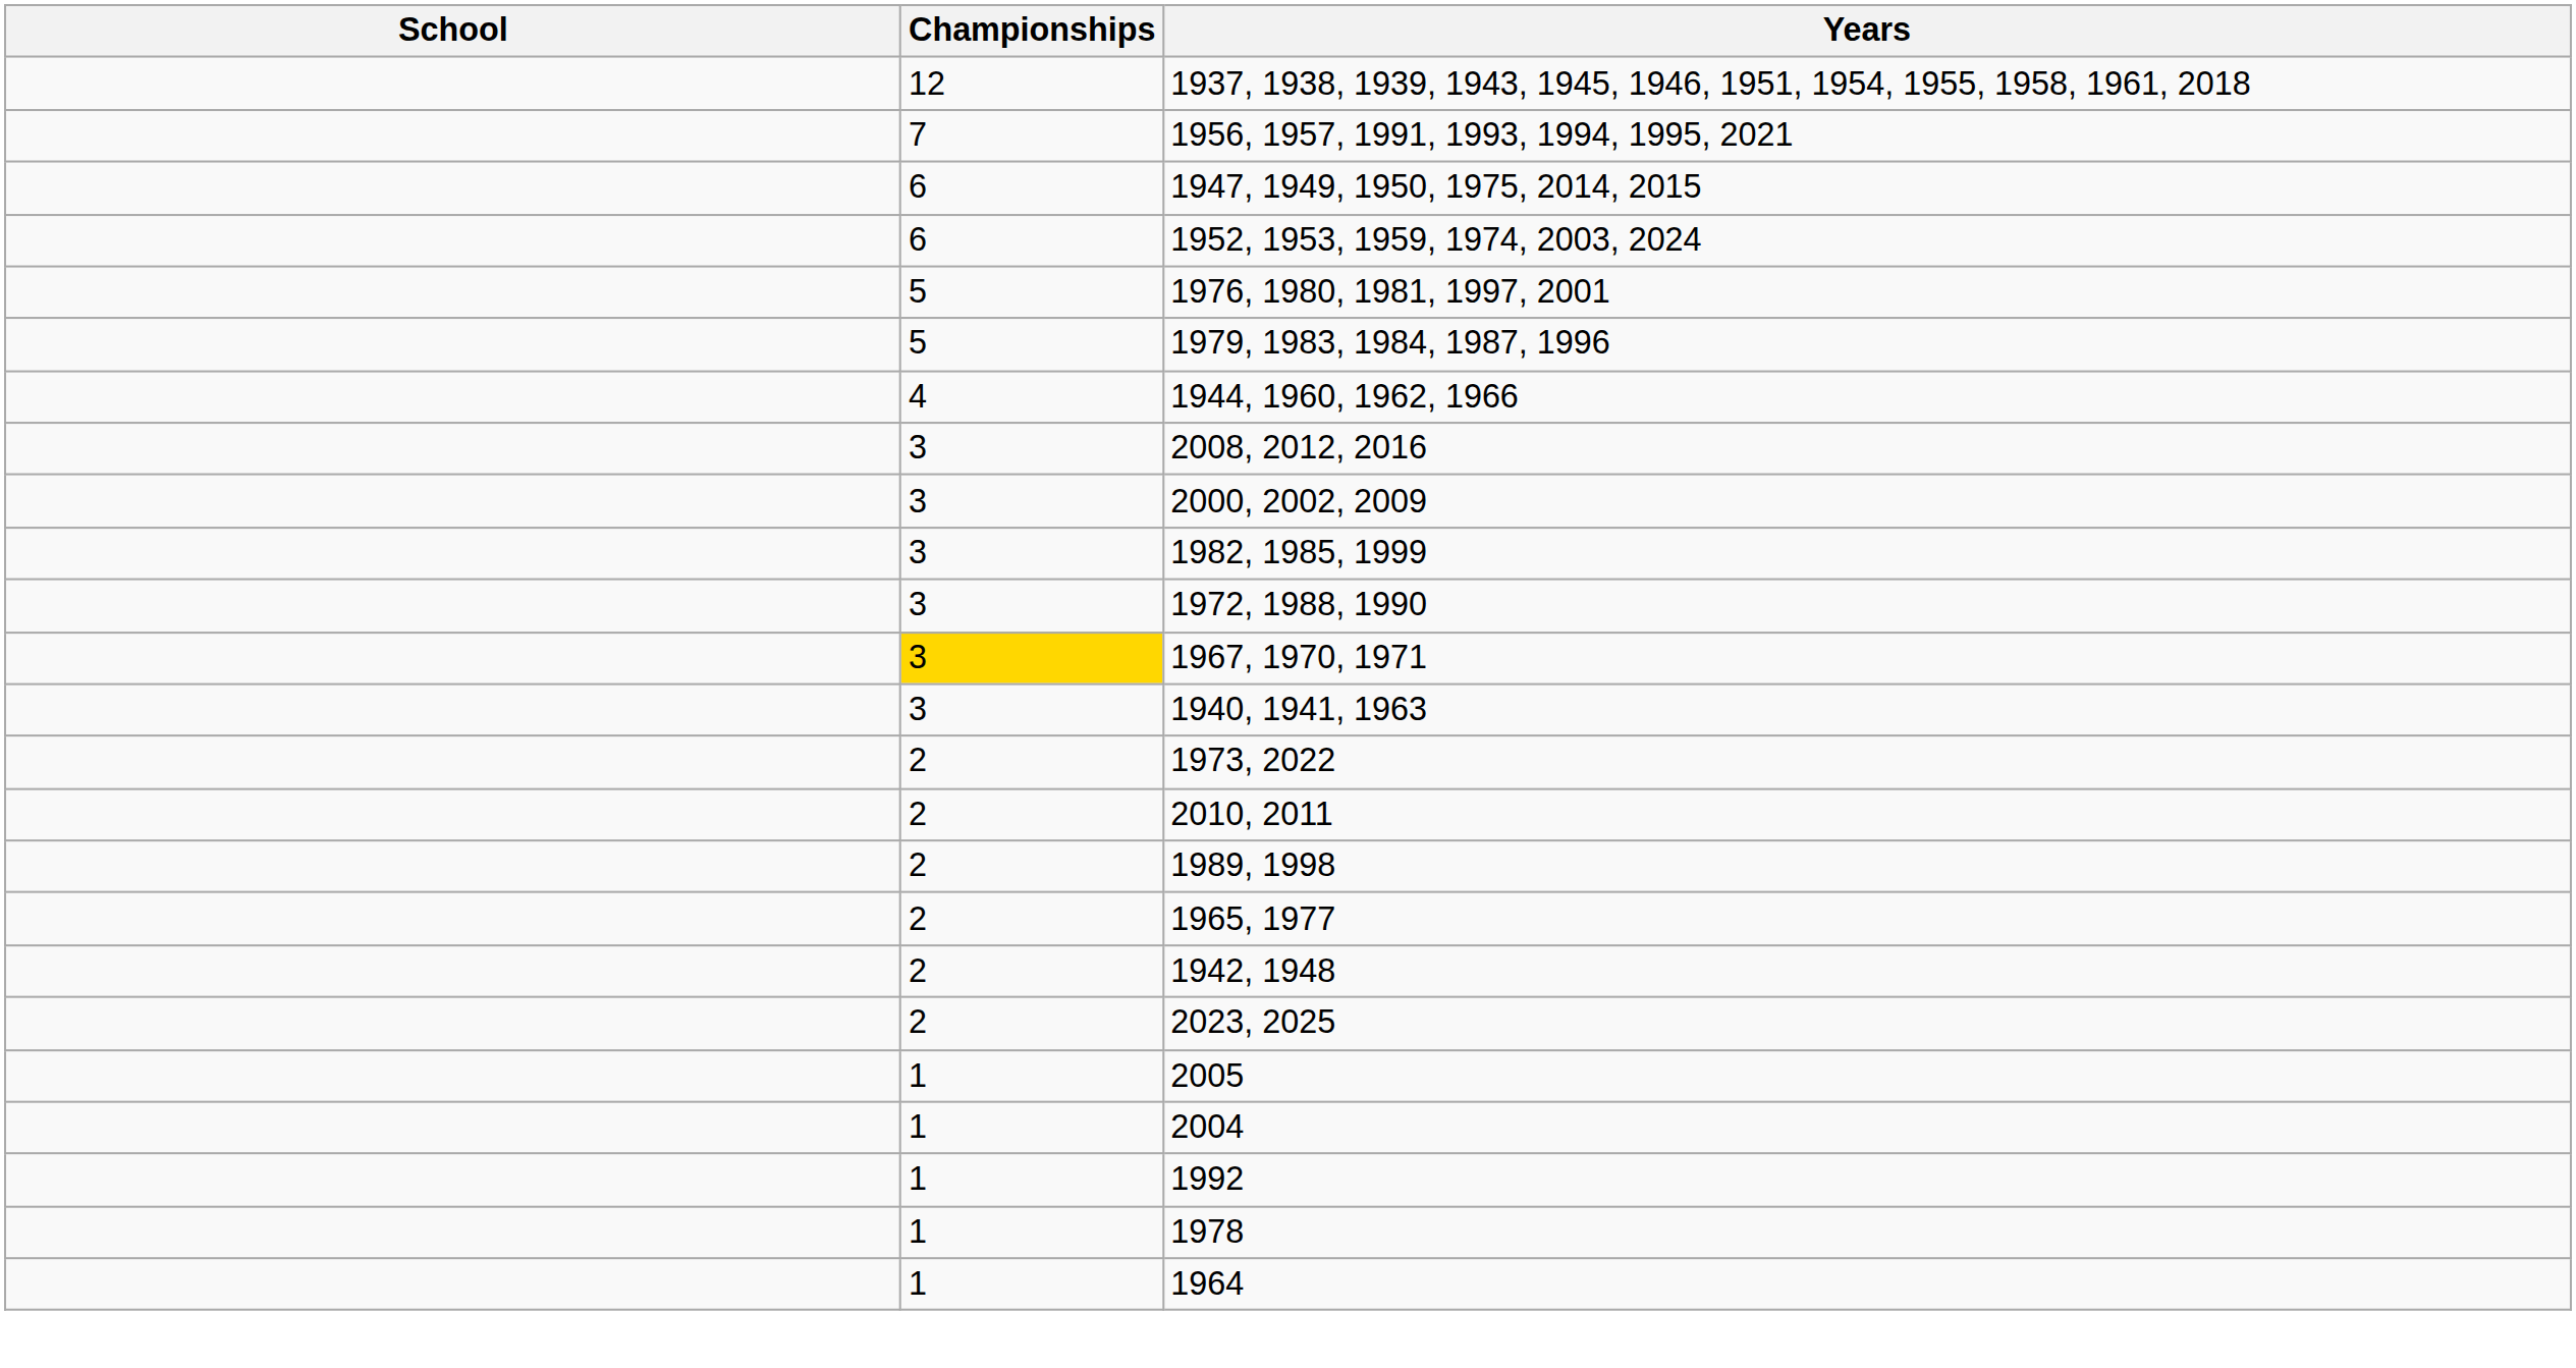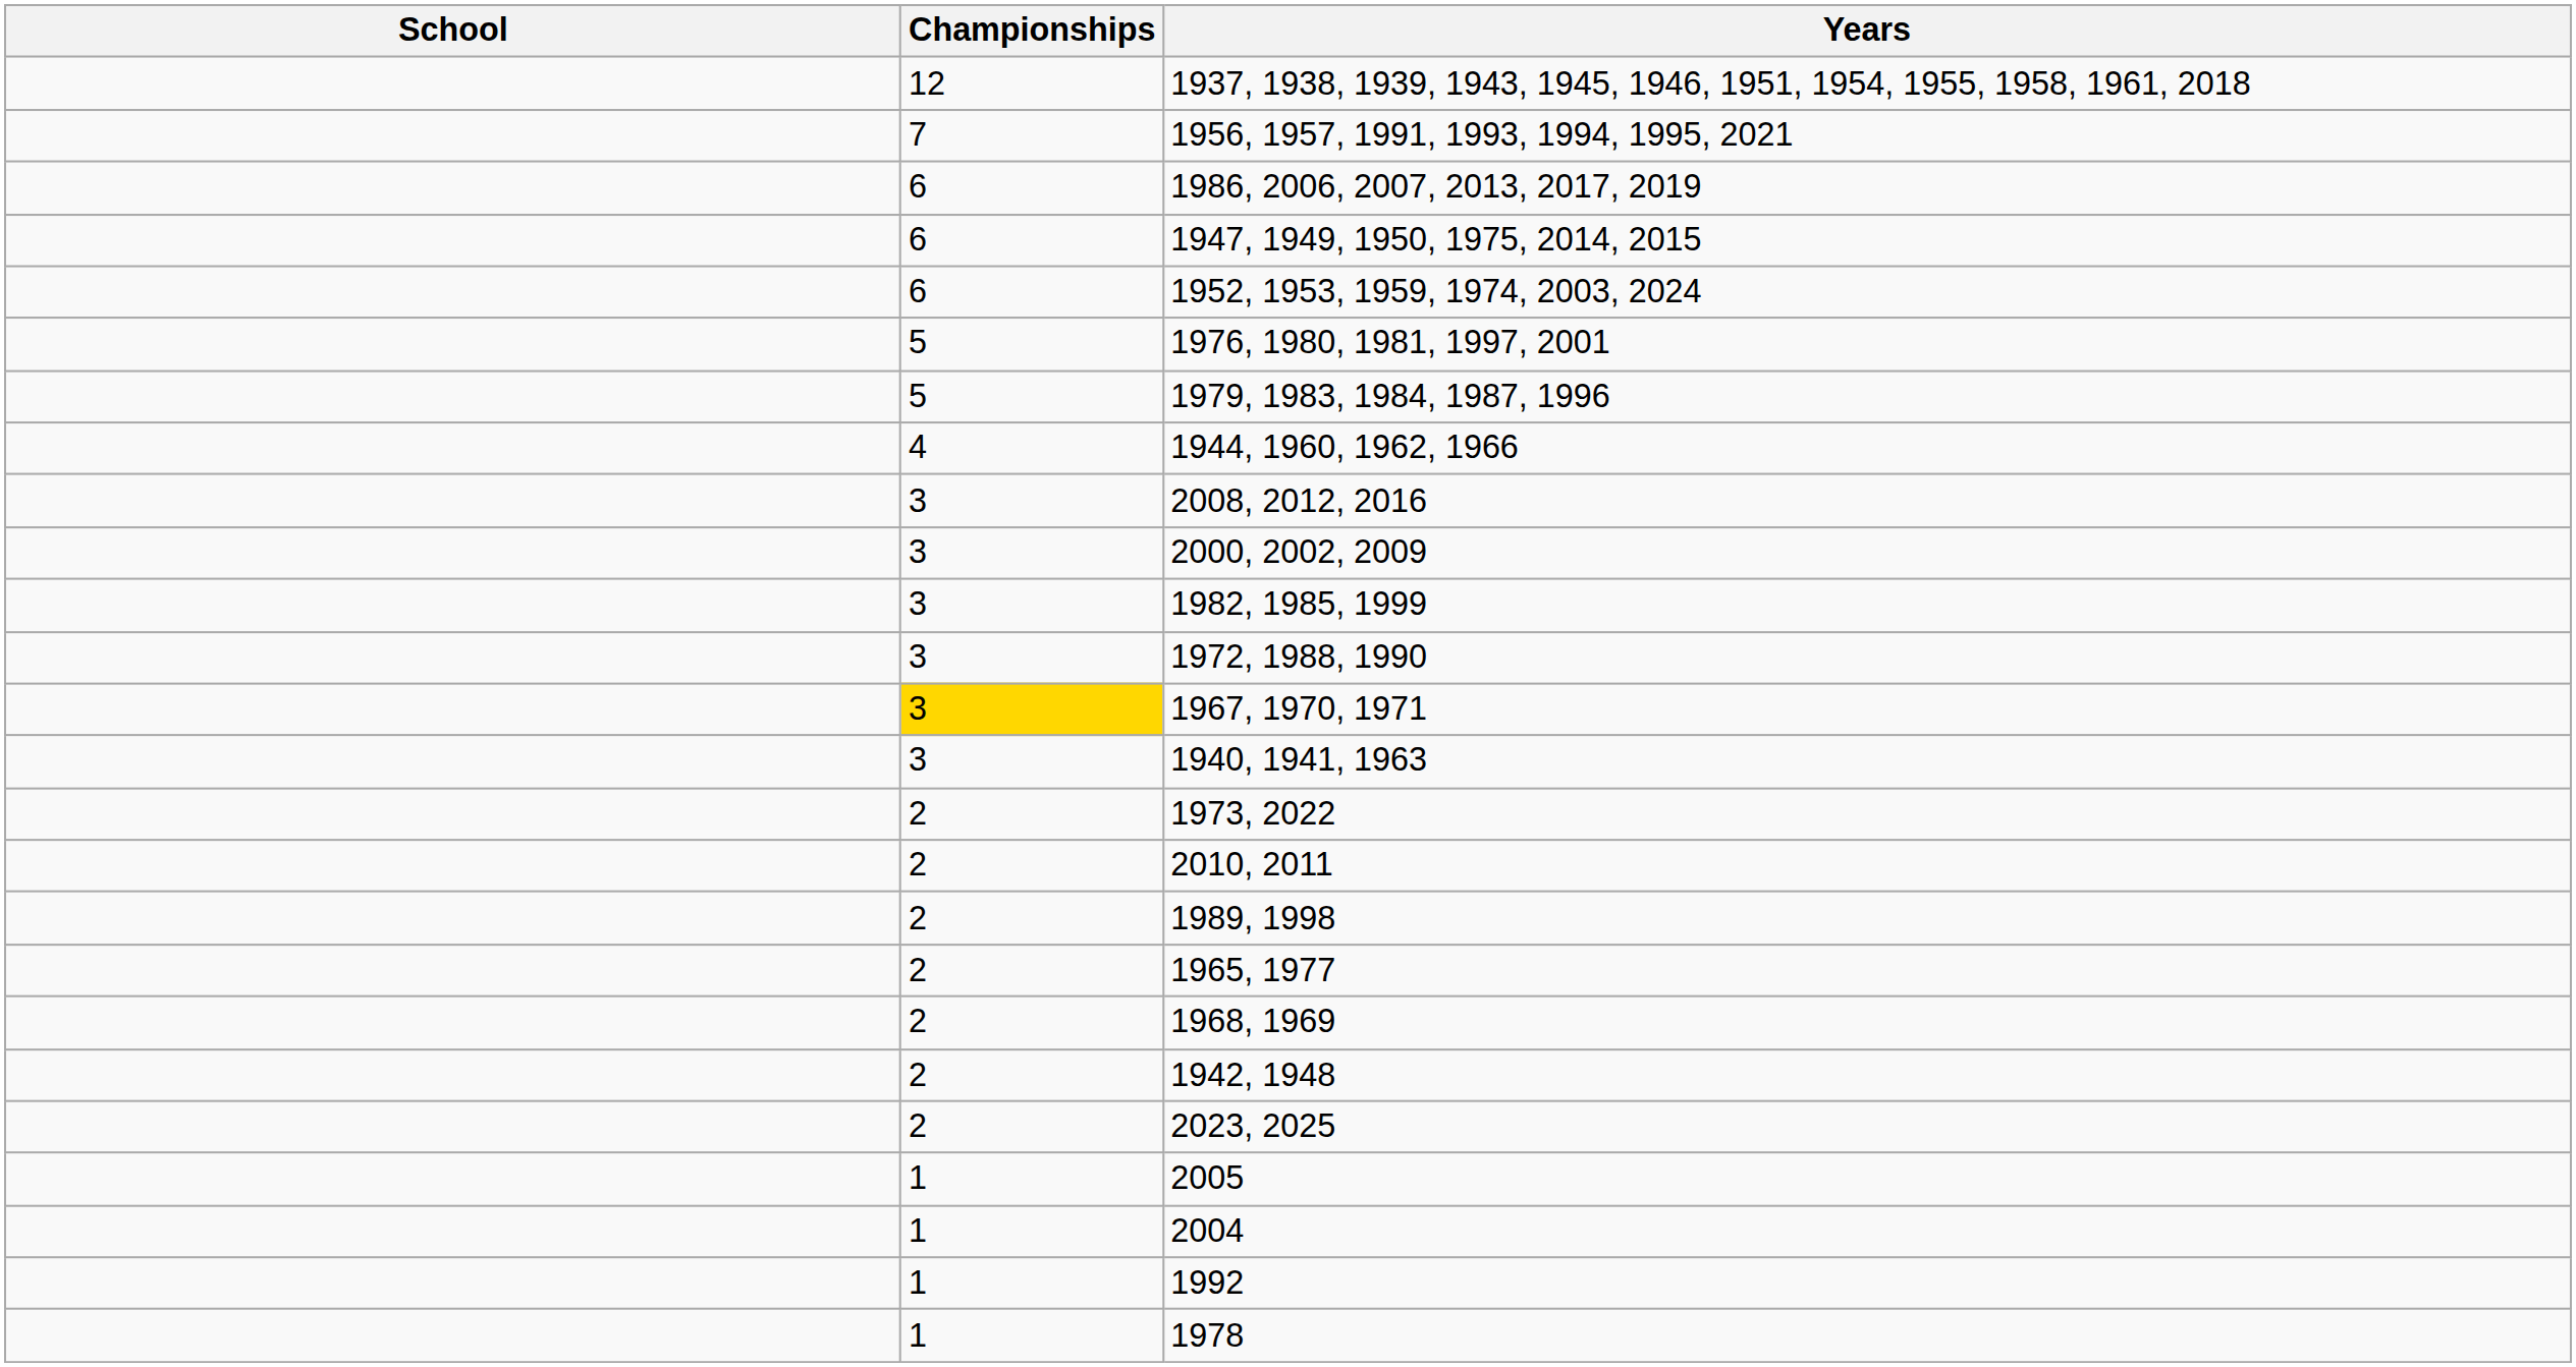 <table class="wikitable">
 <tr>
 <th style="width:35%;">School</th>
 <th style="width:10%;">Championships</th>
 <th style="width:55%;">Years</th>
 </tr>
 <tr>
 <td></td>
 <td>12</td>
 <td>1937, 1938, 1939, 1943, 1945, 1946, 1951, 1954, 1955, 1958, 1961, 2018</td>
 </tr>
 <tr>
 <td></td>
 <td>7</td>
 <td>1956, 1957, 1991, 1993, 1994, 1995, 2021</td>
+</tr>
+<tr>
+<td></td>
+<td>6</td>
+<td>1986, 2006, 2007, 2013, 2017, 2019</td>
 </tr>
 <tr>
 <td></td>
 <td>6</td>
 <td>1947, 1949, 1950, 1975, 2014, 2015</td>
 </tr>
 <tr>
 <td></td>
 <td>6</td>
 <td>1952, 1953, 1959, 1974, 2003, 2024</td>
 </tr>
 <tr>
 <td></td>
 <td>5</td>
 <td>1976, 1980, 1981, 1997, 2001</td>
 </tr>
 <tr>
 <td></td>
 <td>5</td>
 <td>1979, 1983, 1984, 1987, 1996</td>
 </tr>
 <tr>
 <td></td>
 <td>4</td>
 <td>1944, 1960, 1962, 1966</td>
 </tr>
 <tr>
 <td></td>
 <td>3</td>
 <td>2008, 2012, 2016</td>
 </tr>
 <tr>
 <td></td>
 <td>3</td>
 <td>2000, 2002, 2009</td>
 </tr>
 <tr>
 <td></td>
 <td>3</td>
 <td>1982, 1985, 1999</td>
 </tr>
 <tr>
 <td></td>
 <td>3</td>
 <td>1972, 1988, 1990</td>
 </tr>
 <tr>
 <td></td>
 <td style="background: gold;">3</td>
 <td>1967, 1970, 1971</td>
 </tr>
 <tr>
 <td></td>
 <td>3</td>
 <td>1940, 1941, 1963</td>
 </tr>
 <tr>
 <td></td>
 <td>2</td>
 <td>1973, 2022</td>
 </tr>
 <tr>
 <td></td>
 <td>2</td>
 <td>2010, 2011</td>
 </tr>
 <tr>
 <td></td>
 <td>2</td>
 <td>1989, 1998</td>
 </tr>
 <tr>
 <td></td>
 <td>2</td>
 <td>1965, 1977</td>
 </tr>
 <tr>
 <td></td>
 <td>2</td>
+<td>1968, 1969</td>
+</tr>
+<tr>
+<td></td>
+<td>2</td>
 <td>1942, 1948</td>
 </tr>
 <tr>
 <td></td>
 <td>2</td>
 <td>2023, 2025</td>
 </tr>
 <tr>
 <td></td>
 <td>1</td>
 <td>2005</td>
 </tr>
 <tr>
 <td></td>
 <td>1</td>
 <td>2004</td>
 </tr>
 <tr>
 <td></td>
 <td>1</td>
 <td>1992</td>
 </tr>
 <tr>
 <td></td>
 <td>1</td>
 <td>1978</td>
 </tr>
-<tr>
-<td></td>
-<td>1</td>
-<td>1964</td>
-</tr>
 </table>
